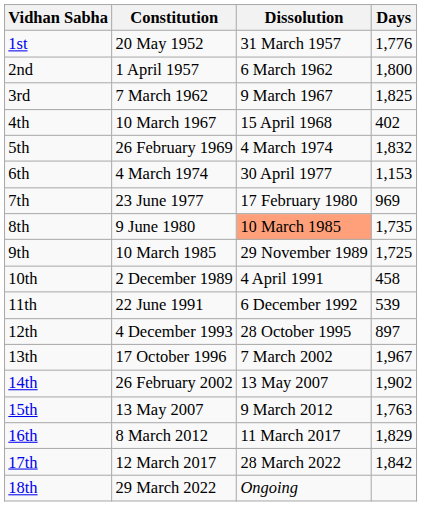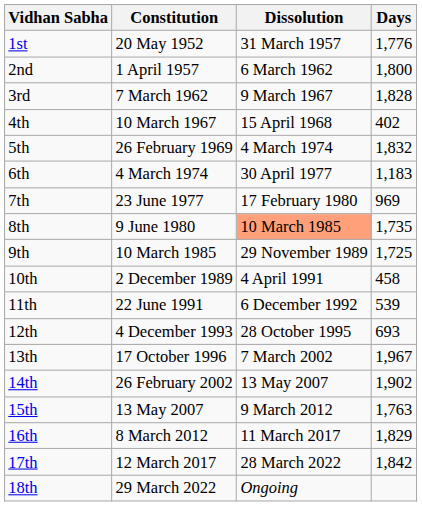 <table class="wikitable sortable">
 <tr>
 <th>Vidhan Sabha</th>
 <th>Constitution</th>
 <th>Dissolution</th>
 <th>Days</th>
 </tr>
 <tr>
 <td><a href='#'>1st</a></td>
 <td>20 May 1952</td>
 <td>31 March 1957</td>
 <td>1,776</td>
 </tr>
 <tr>
 <td>2nd</td>
 <td>1 April 1957</td>
 <td>6 March 1962</td>
 <td>1,800</td>
 </tr>
 <tr>
 <td>3rd</td>
 <td>7 March 1962</td>
 <td>9 March 1967</td>
-<td>1,825</td>
+<td>1,828</td>
 </tr>
 <tr>
 <td>4th</td>
 <td>10 March 1967</td>
 <td>15 April 1968</td>
 <td>402</td>
 </tr>
 <tr>
 <td>5th</td>
 <td>26 February 1969</td>
 <td>4 March 1974</td>
 <td>1,832</td>
 </tr>
 <tr>
 <td>6th</td>
 <td>4 March 1974</td>
 <td>30 April 1977</td>
-<td>1,153</td>
+<td>1,183</td>
 </tr>
 <tr>
 <td>7th</td>
 <td>23 June 1977</td>
 <td>17 February 1980</td>
 <td>969</td>
 </tr>
 <tr>
 <td>8th</td>
 <td>9 June 1980</td>
 <td style="background: lightsalmon;">10 March 1985</td>
 <td>1,735</td>
 </tr>
 <tr>
 <td>9th</td>
 <td>10 March 1985</td>
 <td>29 November 1989</td>
 <td>1,725</td>
 </tr>
 <tr>
 <td>10th</td>
 <td>2 December 1989</td>
 <td>4 April 1991</td>
 <td>458</td>
 </tr>
 <tr>
 <td>11th</td>
 <td>22 June 1991</td>
 <td>6 December 1992</td>
 <td>539</td>
 </tr>
 <tr>
 <td>12th</td>
 <td>4 December 1993</td>
 <td>28 October 1995</td>
-<td>897</td>
+<td>693</td>
 </tr>
 <tr>
 <td>13th</td>
 <td>17 October 1996</td>
 <td>7 March 2002</td>
 <td>1,967</td>
 </tr>
 <tr>
 <td><a href='#'>14th</a></td>
 <td>26 February 2002</td>
 <td>13 May 2007</td>
 <td>1,902</td>
 </tr>
 <tr>
 <td><a href='#'>15th</a></td>
 <td>13 May 2007</td>
 <td>9 March 2012</td>
 <td>1,763</td>
 </tr>
 <tr>
 <td><a href='#'>16th</a></td>
 <td>8 March 2012</td>
 <td>11 March 2017</td>
 <td>1,829</td>
 </tr>
 <tr>
 <td><a href='#'>17th</a></td>
 <td>12 March 2017</td>
 <td>28 March 2022</td>
 <td>1,842</td>
 </tr>
 <tr>
 <td><a href='#'>18th</a></td>
 <td>29 March 2022</td>
 <td><em>Ongoing</em></td>
 <td></td>
 </tr>
 </table>
